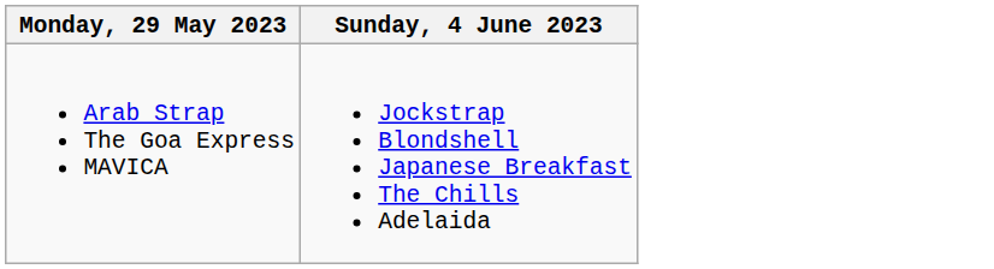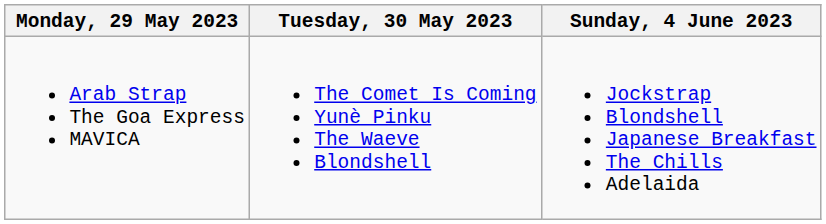 <table class="wikitable">
 <tr>
 <th>Monday, 29 May 2023</th>
+<th>Tuesday, 30 May 2023</th>
 <th>Sunday, 4 June 2023</th>
 </tr>
 <tr valign="top">
 <td><br><ul><li><a href='#'>Arab Strap</a></li><li>The Goa Express</li><li>MAVICA</li></ul></td>
+<td><br><ul><li><a href='#'>The Comet Is Coming</a></li><li><a href='#'>Yunè Pinku</a></li><li><a href='#'>The Waeve</a></li><li><a href='#'>Blondshell</a></li></ul></td>
 <td><br><ul><li><a href='#'>Jockstrap</a></li><li><a href='#'>Blondshell</a></li><li><a href='#'>Japanese Breakfast</a></li><li><a href='#'>The Chills</a></li><li>Adelaida</li></ul></td>
 </tr>
 </table>
